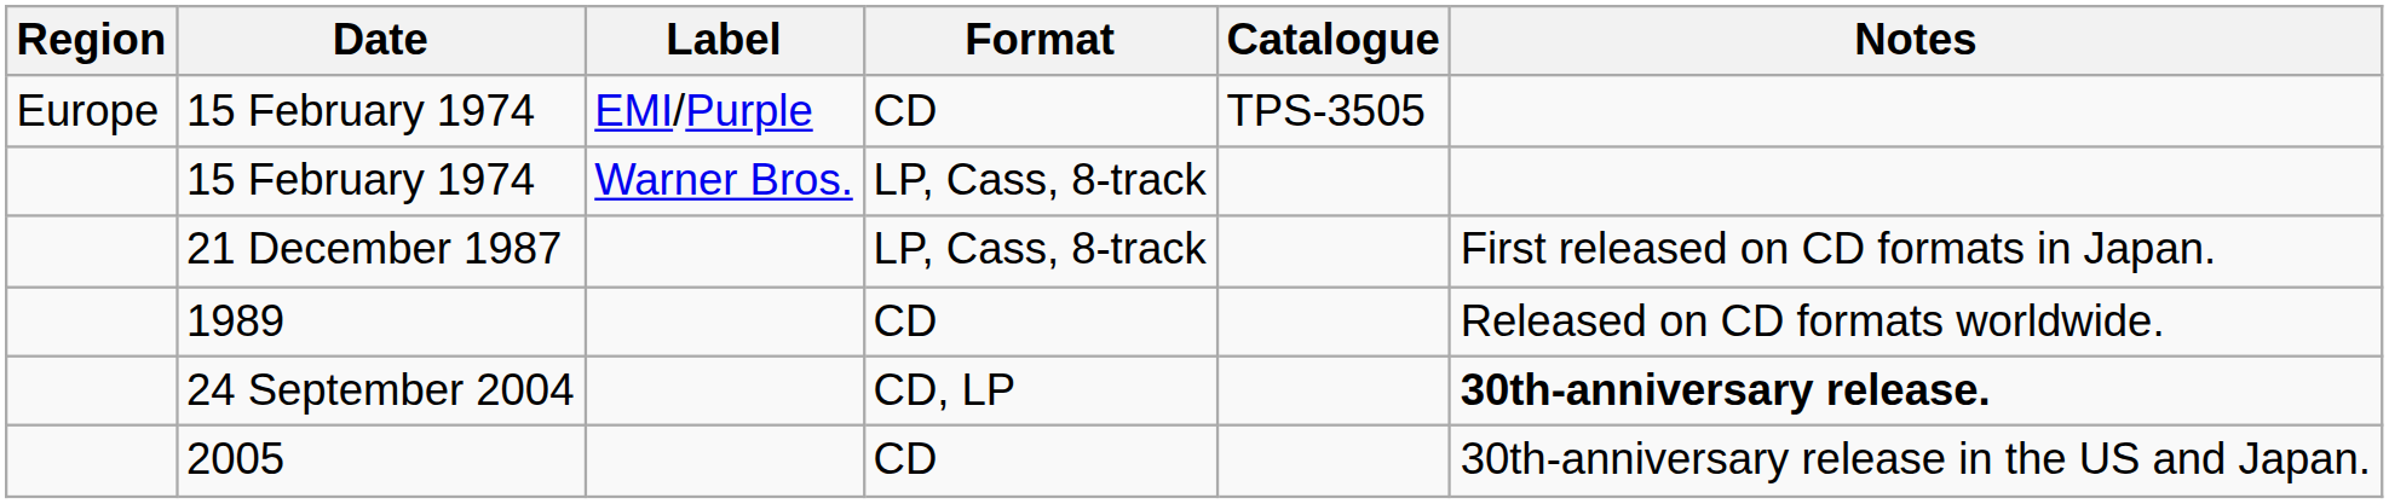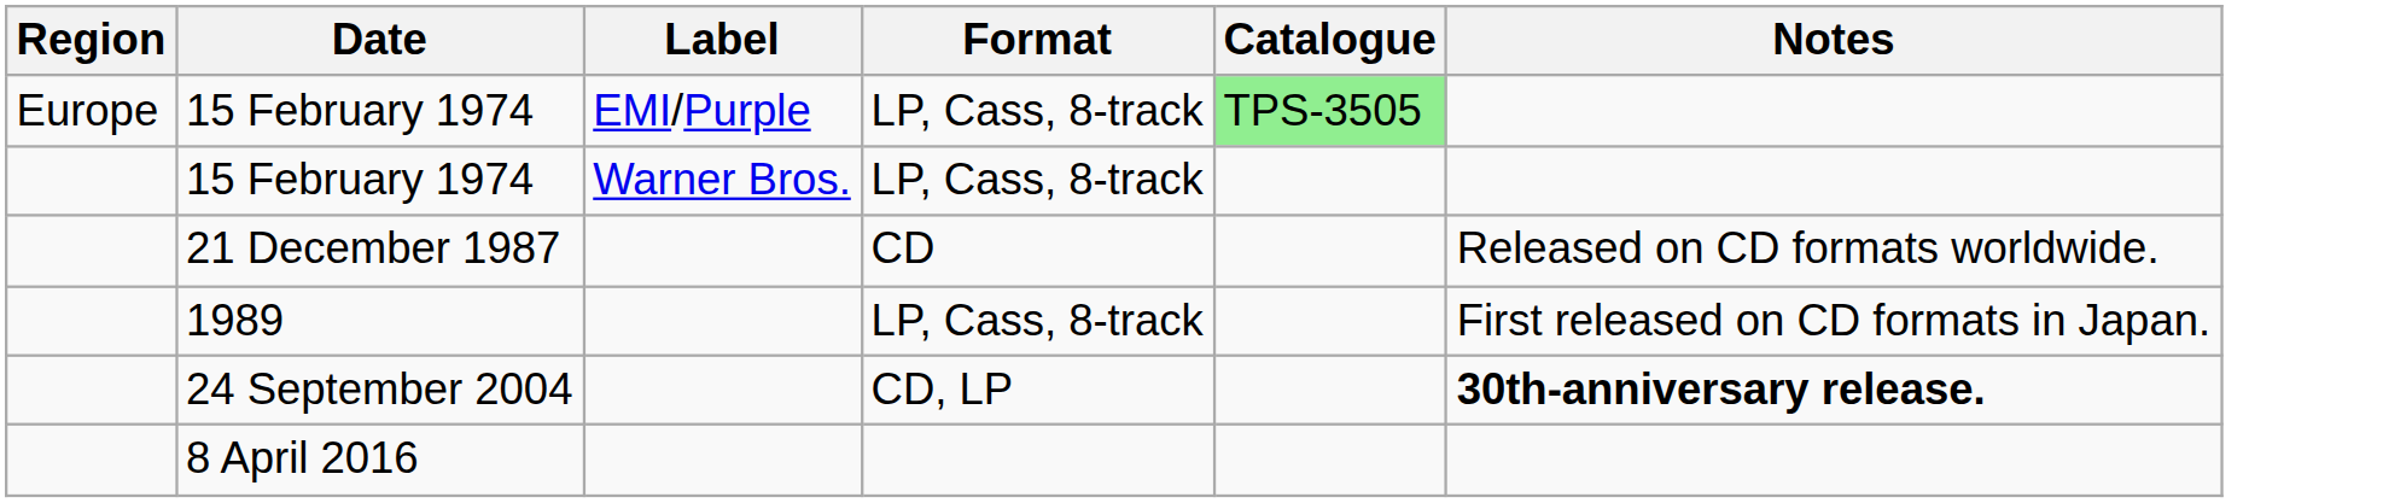 <table class="wikitable" summary="Burn has been released several times since 1974 across a variety of media and markets">
 <tr>
 <th scope="col">Region</th>
 <th scope="col">Date</th>
 <th scope="col">Label</th>
 <th scope="col">Format</th>
 <th scope="col">Catalogue</th>
 <th scope="col">Notes</th>
 </tr>
 <tr>
 <td scope="row">Europe</td>
 <td>15 February 1974</td>
 <td><a href='#'>EMI</a>/<a href='#'>Purple</a></td>
-<td>CD</td>
-<td>TPS-3505</td>
+<td>LP, Cass, 8-track</td>
+<td style="background: lightgreen;">TPS-3505</td>
 </tr>
 <tr>
 <td scope="row"></td>
 <td>15 February 1974</td>
 <td><a href='#'>Warner Bros.</a></td>
 <td>LP, Cass, 8-track</td>
 <td></td>
 <td></td>
 </tr>
 <tr>
 <td scope="row"></td>
 <td>21 December 1987</td>
 <td></td>
-<td>LP, Cass, 8-track</td>
+<td>CD</td>
 <td></td>
-<td>First released on CD formats in Japan.</td>
+<td>Released on CD formats worldwide.</td>
 </tr>
 <tr>
 <td scope="row"></td>
 <td>1989</td>
 <td></td>
-<td>CD</td>
+<td>LP, Cass, 8-track</td>
 <td></td>
-<td>Released on CD formats worldwide.</td>
+<td>First released on CD formats in Japan.</td>
 </tr>
 <tr>
 <td scope="row"></td>
 <td>24 September 2004</td>
 <td></td>
 <td>CD, LP</td>
 <td></td>
 <td><strong>30th-anniversary release.</strong></td>
 </tr>
 <tr>
 <td scope="row"></td>
-<td>2005</td>
+<td>8 April 2016</td>
 <td></td>
-<td>CD</td>
 <td></td>
-<td>30th-anniversary release in the US and Japan.</td>
+<td></td>
+<td></td>
 </tr>
 </table>
